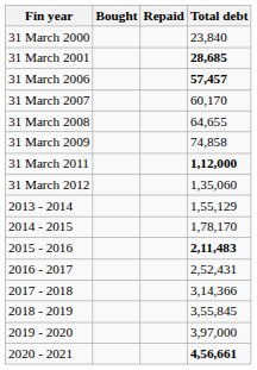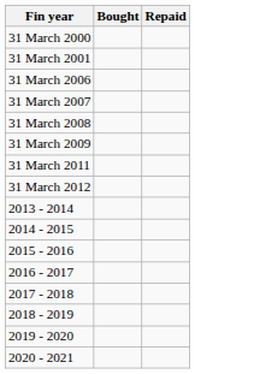 <table class="wikitable">
 <tr>
 <th>Fin year</th>
 <th>Bought</th>
 <th>Repaid</th>
-<th>Total debt</th>
 </tr>
 <tr>
 <td>31 March 2000</td>
 <td></td>
 <td></td>
-<td>23,840 </td>
 </tr>
 <tr>
 <td>31 March 2001</td>
 <td></td>
 <td></td>
-<td><strong>28,685</strong></td>
 </tr>
 <tr>
 <td>31 March 2006</td>
 <td></td>
 <td></td>
-<td><strong>57,457</strong></td>
 </tr>
 <tr>
 <td>31 March 2007</td>
 <td></td>
 <td></td>
-<td>60,170</td>
 </tr>
 <tr>
 <td>31 March 2008</td>
 <td></td>
 <td></td>
-<td>64,655</td>
 </tr>
 <tr>
 <td>31 March 2009</td>
 <td></td>
 <td></td>
-<td>74,858 </td>
 </tr>
 <tr>
 <td>31 March 2011</td>
 <td></td>
 <td></td>
-<td><strong>1,12,000</strong> </td>
 </tr>
 <tr>
 <td>31 March 2012</td>
 <td></td>
 <td></td>
-<td>1,35,060 </td>
 </tr>
 <tr>
 <td>2013 - 2014</td>
 <td></td>
 <td></td>
-<td>1,55,129</td>
 </tr>
 <tr>
 <td>2014 - 2015</td>
 <td></td>
 <td></td>
-<td>1,78,170</td>
 </tr>
 <tr>
 <td>2015 - 2016</td>
 <td></td>
 <td></td>
-<td><strong>2,11,483</strong></td>
 </tr>
 <tr>
 <td>2016 - 2017</td>
 <td></td>
 <td></td>
-<td>2,52,431</td>
 </tr>
 <tr>
 <td>2017 - 2018</td>
 <td></td>
 <td></td>
-<td>3,14,366</td>
 </tr>
 <tr>
 <td>2018 - 2019</td>
 <td></td>
 <td></td>
-<td>3,55,845</td>
 </tr>
 <tr>
 <td>2019 - 2020</td>
 <td></td>
 <td></td>
-<td>3,97,000</td>
 </tr>
 <tr>
 <td>2020 - 2021</td>
 <td></td>
 <td></td>
-<td><strong>4,56,661</strong></td>
 </tr>
 </table>
